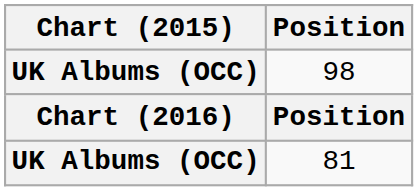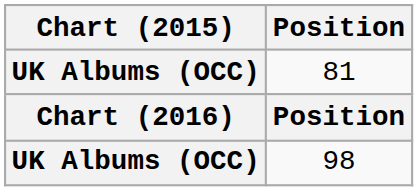 <table class="wikitable plainrowheaders" style="text-align:center">
 <tr>
 <th scope="col">Chart (2015)</th>
 <th scope="col">Position</th>
 </tr>
 <tr>
 <th scope="row">UK Albums (OCC)</th>
-<td>98</td>
+<td>81</td>
 </tr>
 <tr>
 <th scope="col">Chart (2016)</th>
 <th scope="col">Position</th>
 </tr>
 <tr>
 <th scope="row">UK Albums (OCC)</th>
-<td>81</td>
+<td>98</td>
 </tr>
 </table>
